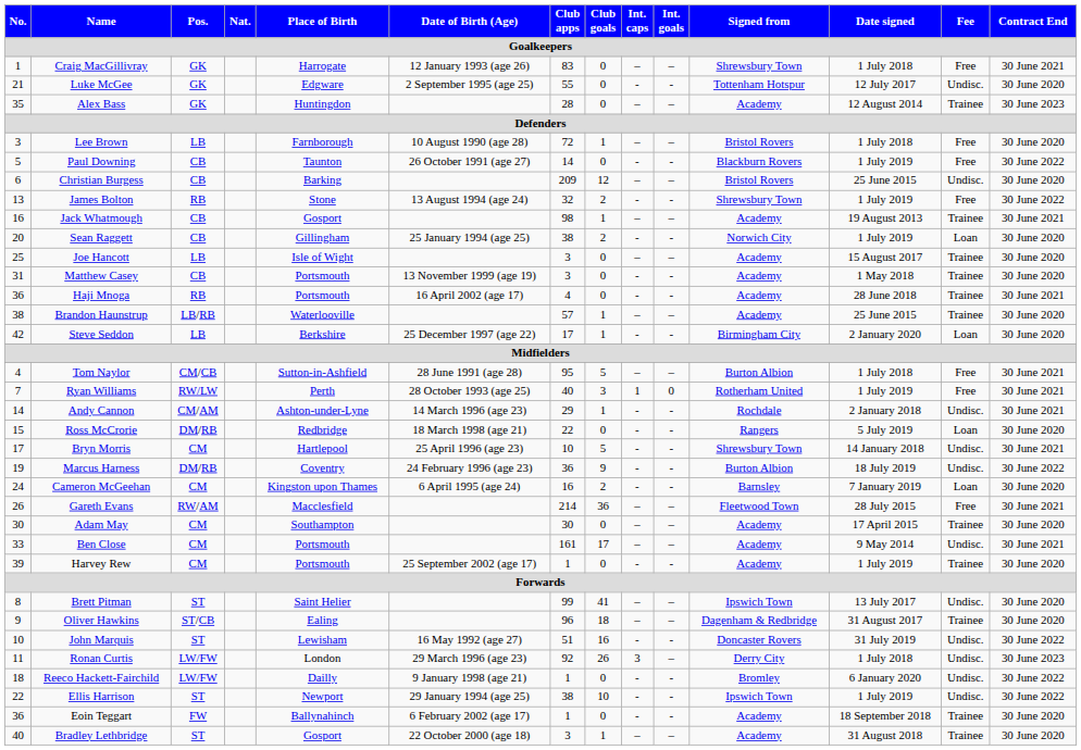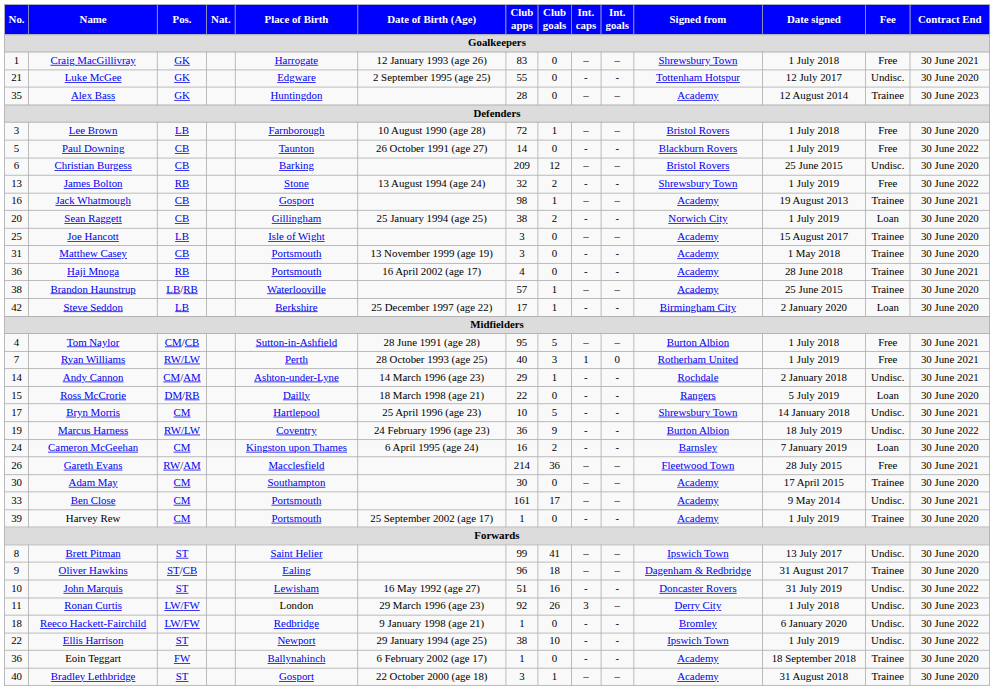 <table class="wikitable" style="text-align:center; font-size:87%; width:100%;">
 <tr>
 <th style="background:#0000FF; color:white; text-align:center;">No.</th>
 <th style="background:#0000FF; color:white; text-align:center;">Name</th>
 <th style="background:#0000FF; color:white; text-align:center;">Pos.</th>
 <th style="background:#0000FF; color:white; text-align:center;">Nat.</th>
 <th style="background:#0000FF; color:white; text-align:center;">Place of Birth</th>
 <th style="background:#0000FF; color:white; text-align:center;">Date of Birth (Age)</th>
 <th style="background:#0000FF; color:white; text-align:center;">Club<br>apps</th>
 <th style="background:#0000FF; color:white; text-align:center;">Club<br>goals</th>
 <th style="background:#0000FF; color:white; text-align:center;">Int.<br>caps</th>
 <th style="background:#0000FF; color:white; text-align:center;">Int.<br>goals</th>
 <th style="background:#0000FF; color:white; text-align:center;">Signed from</th>
 <th style="background:#0000FF; color:white; text-align:center;">Date signed</th>
 <th style="background:#0000FF; color:white; text-align:center;">Fee</th>
 <th style="background:#0000FF; color:white; text-align:center;">Contract End</th>
 </tr>
 <tr>
 <th colspan="14" style="background:#dcdcdc; text-align:center;">Goalkeepers</th>
 </tr>
 <tr>
 <td>1</td>
 <td><a href='#'>Craig MacGillivray</a></td>
 <td><a href='#'>GK</a></td>
 <td></td>
 <td><a href='#'>Harrogate</a></td>
 <td>12 January 1993 (age 26)</td>
 <td>83</td>
 <td>0</td>
 <td>–</td>
 <td>–</td>
 <td><a href='#'>Shrewsbury Town</a></td>
 <td>1 July 2018</td>
 <td>Free</td>
 <td>30 June 2021</td>
 </tr>
 <tr>
 <td>21</td>
 <td><a href='#'>Luke McGee</a></td>
 <td><a href='#'>GK</a></td>
 <td></td>
 <td><a href='#'>Edgware</a></td>
 <td>2 September 1995 (age 25)</td>
 <td>55</td>
 <td>0</td>
 <td>-</td>
 <td>-</td>
 <td><a href='#'>Tottenham Hotspur</a></td>
 <td>12 July 2017</td>
 <td>Undisc.</td>
 <td>30 June 2020</td>
 </tr>
 <tr>
 <td>35</td>
 <td><a href='#'>Alex Bass</a></td>
 <td><a href='#'>GK</a></td>
 <td></td>
 <td><a href='#'>Huntingdon</a></td>
 <td></td>
 <td>28</td>
 <td>0</td>
 <td>–</td>
 <td>–</td>
 <td><a href='#'>Academy</a></td>
 <td>12 August 2014</td>
 <td>Trainee</td>
 <td>30 June 2023</td>
 </tr>
 <tr>
 <th colspan="14" style="background:#dcdcdc; text-align:center;">Defenders</th>
 </tr>
 <tr>
 <td>3</td>
 <td><a href='#'>Lee Brown</a></td>
 <td><a href='#'>LB</a></td>
 <td></td>
 <td><a href='#'>Farnborough</a></td>
 <td>10 August 1990 (age 28)</td>
 <td>72</td>
 <td>1</td>
 <td>–</td>
 <td>–</td>
 <td><a href='#'>Bristol Rovers</a></td>
 <td>1 July 2018</td>
 <td>Free</td>
 <td>30 June 2020</td>
 </tr>
 <tr>
 <td>5</td>
 <td><a href='#'>Paul Downing</a></td>
 <td><a href='#'>CB</a></td>
 <td></td>
 <td><a href='#'>Taunton</a></td>
 <td>26 October 1991 (age 27)</td>
 <td>14</td>
 <td>0</td>
 <td>-</td>
 <td>-</td>
 <td><a href='#'>Blackburn Rovers</a></td>
 <td>1 July 2019</td>
 <td>Free</td>
 <td>30 June 2022</td>
 </tr>
 <tr>
 <td>6</td>
 <td><a href='#'>Christian Burgess</a></td>
 <td><a href='#'>CB</a></td>
 <td></td>
 <td><a href='#'>Barking</a></td>
 <td></td>
 <td>209</td>
 <td>12</td>
 <td>–</td>
 <td>–</td>
 <td><a href='#'>Bristol Rovers</a></td>
 <td>25 June 2015</td>
 <td>Undisc.</td>
 <td>30 June 2020</td>
 </tr>
 <tr>
 <td>13</td>
 <td><a href='#'>James Bolton</a></td>
 <td><a href='#'>RB</a></td>
 <td></td>
 <td><a href='#'>Stone</a></td>
 <td>13 August 1994 (age 24)</td>
 <td>32</td>
 <td>2</td>
 <td>-</td>
 <td>-</td>
 <td><a href='#'>Shrewsbury Town</a></td>
 <td>1 July 2019</td>
 <td>Free</td>
 <td>30 June 2022</td>
 </tr>
 <tr>
 <td>16</td>
 <td><a href='#'>Jack Whatmough</a></td>
 <td><a href='#'>CB</a></td>
 <td></td>
 <td><a href='#'>Gosport</a></td>
 <td></td>
 <td>98</td>
 <td>1</td>
 <td>–</td>
 <td>–</td>
 <td><a href='#'>Academy</a></td>
 <td>19 August 2013</td>
 <td>Trainee</td>
 <td>30 June 2021</td>
 </tr>
 <tr>
 <td>20</td>
 <td><a href='#'>Sean Raggett</a></td>
 <td><a href='#'>CB</a></td>
 <td></td>
 <td><a href='#'>Gillingham</a></td>
 <td>25 January 1994 (age 25)</td>
 <td>38</td>
 <td>2</td>
 <td>-</td>
 <td>-</td>
 <td><a href='#'>Norwich City</a></td>
 <td>1 July 2019</td>
 <td>Loan</td>
 <td>30 June 2020</td>
 </tr>
 <tr>
 <td>25</td>
 <td><a href='#'>Joe Hancott</a></td>
 <td><a href='#'>LB</a></td>
 <td></td>
 <td><a href='#'>Isle of Wight</a></td>
 <td></td>
 <td>3</td>
 <td>0</td>
 <td>–</td>
 <td>–</td>
 <td><a href='#'>Academy</a></td>
 <td>15 August 2017</td>
 <td>Trainee</td>
 <td>30 June 2020</td>
 </tr>
 <tr>
 <td>31</td>
 <td><a href='#'>Matthew Casey</a></td>
 <td><a href='#'>CB</a></td>
 <td></td>
 <td><a href='#'>Portsmouth</a></td>
 <td>13 November 1999 (age 19)</td>
 <td>3</td>
 <td>0</td>
 <td>-</td>
 <td>-</td>
 <td><a href='#'>Academy</a></td>
 <td>1 May 2018</td>
 <td>Trainee</td>
 <td>30 June 2020</td>
 </tr>
 <tr>
 <td>36</td>
 <td><a href='#'>Haji Mnoga</a></td>
 <td><a href='#'>RB</a></td>
 <td></td>
 <td><a href='#'>Portsmouth</a></td>
 <td>16 April 2002 (age 17)</td>
 <td>4</td>
 <td>0</td>
 <td>-</td>
 <td>-</td>
 <td><a href='#'>Academy</a></td>
 <td>28 June 2018</td>
 <td>Trainee</td>
 <td>30 June 2021</td>
 </tr>
 <tr>
 <td>38</td>
 <td><a href='#'>Brandon Haunstrup</a></td>
 <td><a href='#'>LB</a>/<a href='#'>RB</a></td>
 <td></td>
 <td><a href='#'>Waterlooville</a></td>
 <td></td>
 <td>57</td>
 <td>1</td>
 <td>–</td>
 <td>–</td>
 <td><a href='#'>Academy</a></td>
 <td>25 June 2015</td>
 <td>Trainee</td>
 <td>30 June 2020</td>
 </tr>
 <tr>
 <td>42</td>
 <td><a href='#'>Steve Seddon</a></td>
 <td><a href='#'>LB</a></td>
 <td></td>
 <td><a href='#'>Berkshire</a></td>
 <td>25 December 1997 (age 22)</td>
 <td>17</td>
 <td>1</td>
 <td>-</td>
 <td>-</td>
 <td><a href='#'>Birmingham City</a></td>
 <td>2 January 2020</td>
 <td>Loan</td>
 <td>30 June 2020</td>
 </tr>
 <tr>
 <th colspan="14" style="background:#dcdcdc; text-align:center;">Midfielders</th>
 </tr>
 <tr>
 <td>4</td>
 <td><a href='#'>Tom Naylor</a></td>
 <td><a href='#'>CM</a>/<a href='#'>CB</a></td>
 <td></td>
 <td><a href='#'>Sutton-in-Ashfield</a></td>
 <td>28 June 1991 (age 28)</td>
 <td>95</td>
 <td>5</td>
 <td>–</td>
 <td>–</td>
 <td><a href='#'>Burton Albion</a></td>
 <td>1 July 2018</td>
 <td>Free</td>
 <td>30 June 2021</td>
 </tr>
 <tr>
 <td>7</td>
 <td><a href='#'>Ryan Williams</a></td>
 <td><a href='#'>RW/LW</a></td>
 <td></td>
 <td><a href='#'>Perth</a></td>
 <td>28 October 1993 (age 25)</td>
 <td>40</td>
 <td>3</td>
 <td>1</td>
 <td>0</td>
 <td><a href='#'>Rotherham United</a></td>
 <td>1 July 2019</td>
 <td>Free</td>
 <td>30 June 2021</td>
 </tr>
 <tr>
 <td>14</td>
 <td><a href='#'>Andy Cannon</a></td>
 <td><a href='#'>CM</a>/<a href='#'>AM</a></td>
 <td></td>
 <td><a href='#'>Ashton-under-Lyne</a></td>
 <td>14 March 1996 (age 23)</td>
 <td>29</td>
 <td>1</td>
 <td>-</td>
 <td>-</td>
 <td><a href='#'>Rochdale</a></td>
 <td>2 January 2018</td>
 <td>Undisc.</td>
 <td>30 June 2021</td>
 </tr>
 <tr>
 <td>15</td>
 <td><a href='#'>Ross McCrorie</a></td>
 <td><a href='#'>DM</a>/<a href='#'>RB</a></td>
 <td></td>
-<td><a href='#'>Redbridge</a></td>
+<td><a href='#'>Dailly</a></td>
 <td>18 March 1998 (age 21)</td>
 <td>22</td>
 <td>0</td>
 <td>-</td>
 <td>-</td>
 <td><a href='#'>Rangers</a></td>
 <td>5 July 2019</td>
 <td>Loan</td>
 <td>30 June 2020</td>
 </tr>
 <tr>
 <td>17</td>
 <td><a href='#'>Bryn Morris</a></td>
 <td><a href='#'>CM</a></td>
 <td></td>
 <td><a href='#'>Hartlepool</a></td>
 <td>25 April 1996 (age 23)</td>
 <td>10</td>
 <td>5</td>
 <td>-</td>
 <td>-</td>
 <td><a href='#'>Shrewsbury Town</a></td>
 <td>14 January 2018</td>
 <td>Undisc.</td>
 <td>30 June 2021</td>
 </tr>
 <tr>
 <td>19</td>
 <td><a href='#'>Marcus Harness</a></td>
-<td><a href='#'>DM</a>/<a href='#'>RB</a></td>
+<td><a href='#'>RW/LW</a></td>
 <td></td>
 <td><a href='#'>Coventry</a></td>
 <td>24 February 1996 (age 23)</td>
 <td>36</td>
 <td>9</td>
 <td>-</td>
 <td>-</td>
 <td><a href='#'>Burton Albion</a></td>
 <td>18 July 2019</td>
 <td>Undisc.</td>
 <td>30 June 2022</td>
 </tr>
 <tr>
 <td>24</td>
 <td><a href='#'>Cameron McGeehan</a></td>
 <td><a href='#'>CM</a></td>
 <td></td>
 <td><a href='#'>Kingston upon Thames</a></td>
 <td>6 April 1995 (age 24)</td>
 <td>16</td>
 <td>2</td>
 <td>-</td>
 <td>-</td>
 <td><a href='#'>Barnsley</a></td>
 <td>7 January 2019</td>
 <td>Loan</td>
 <td>30 June 2020</td>
 </tr>
 <tr>
 <td>26</td>
 <td><a href='#'>Gareth Evans</a></td>
 <td><a href='#'>RW</a>/<a href='#'>AM</a></td>
 <td></td>
 <td><a href='#'>Macclesfield</a></td>
 <td></td>
 <td>214</td>
 <td>36</td>
 <td>–</td>
 <td>–</td>
 <td><a href='#'>Fleetwood Town</a></td>
 <td>28 July 2015</td>
 <td>Free</td>
 <td>30 June 2021</td>
 </tr>
 <tr>
 <td>30</td>
 <td><a href='#'>Adam May</a></td>
 <td><a href='#'>CM</a></td>
 <td></td>
 <td><a href='#'>Southampton</a></td>
 <td></td>
 <td>30</td>
 <td>0</td>
 <td>–</td>
 <td>–</td>
 <td><a href='#'>Academy</a></td>
 <td>17 April 2015</td>
 <td>Trainee</td>
 <td>30 June 2020</td>
 </tr>
 <tr>
 <td>33</td>
 <td><a href='#'>Ben Close</a></td>
 <td><a href='#'>CM</a></td>
 <td></td>
 <td><a href='#'>Portsmouth</a></td>
 <td></td>
 <td>161</td>
 <td>17</td>
 <td>–</td>
 <td>–</td>
 <td><a href='#'>Academy</a></td>
 <td>9 May 2014</td>
 <td>Undisc.</td>
 <td>30 June 2021</td>
 </tr>
 <tr>
 <td>39</td>
 <td>Harvey Rew</td>
 <td><a href='#'>CM</a></td>
 <td></td>
 <td><a href='#'>Portsmouth</a></td>
 <td>25 September 2002 (age 17)</td>
 <td>1</td>
 <td>0</td>
 <td>-</td>
 <td>-</td>
 <td><a href='#'>Academy</a></td>
 <td>1 July 2019</td>
 <td>Trainee</td>
 <td>30 June 2020</td>
 </tr>
 <tr>
 <th colspan="14" style="background:#dcdcdc; text-align=center;">Forwards</th>
 </tr>
 <tr>
 <td>8</td>
 <td><a href='#'>Brett Pitman</a></td>
 <td><a href='#'>ST</a></td>
 <td></td>
 <td><a href='#'>Saint Helier</a></td>
 <td></td>
 <td>99</td>
 <td>41</td>
 <td>–</td>
 <td>–</td>
 <td><a href='#'>Ipswich Town</a></td>
 <td>13 July 2017</td>
 <td>Undisc.</td>
 <td>30 June 2020</td>
 </tr>
 <tr>
 <td>9</td>
 <td><a href='#'>Oliver Hawkins</a></td>
 <td><a href='#'>ST</a>/<a href='#'>CB</a></td>
 <td></td>
 <td><a href='#'>Ealing</a></td>
 <td></td>
 <td>96</td>
 <td>18</td>
 <td>–</td>
 <td>–</td>
 <td><a href='#'>Dagenham & Redbridge</a></td>
 <td>31 August 2017</td>
 <td>Trainee</td>
 <td>30 June 2020</td>
 </tr>
 <tr>
 <td>10</td>
 <td><a href='#'>John Marquis</a></td>
 <td><a href='#'>ST</a></td>
 <td></td>
 <td><a href='#'>Lewisham</a></td>
 <td>16 May 1992 (age 27)</td>
 <td>51</td>
 <td>16</td>
 <td>-</td>
 <td>-</td>
 <td><a href='#'>Doncaster Rovers</a></td>
 <td>31 July 2019</td>
 <td>Undisc.</td>
 <td>30 June 2022</td>
 </tr>
 <tr>
 <td>11</td>
 <td><a href='#'>Ronan Curtis</a></td>
 <td><a href='#'>LW/</a><a href='#'>FW</a></td>
 <td></td>
 <td>London</td>
 <td>29 March 1996 (age 23)</td>
 <td>92</td>
 <td>26</td>
 <td>3</td>
 <td>–</td>
 <td><a href='#'>Derry City</a></td>
 <td>1 July 2018</td>
 <td>Undisc.</td>
 <td>30 June 2023</td>
 </tr>
 <tr>
 <td>18</td>
 <td><a href='#'>Reeco Hackett-Fairchild</a></td>
 <td><a href='#'>LW/</a><a href='#'>FW</a></td>
 <td></td>
-<td><a href='#'>Dailly</a></td>
+<td><a href='#'>Redbridge</a></td>
 <td>9 January 1998 (age 21)</td>
 <td>1</td>
 <td>0</td>
 <td>-</td>
 <td>-</td>
 <td><a href='#'>Bromley</a></td>
 <td>6 January 2020</td>
 <td>Undisc.</td>
 <td>30 June 2022</td>
 </tr>
 <tr>
 <td>22</td>
 <td><a href='#'>Ellis Harrison</a></td>
 <td><a href='#'>ST</a></td>
 <td></td>
 <td><a href='#'>Newport</a></td>
 <td>29 January 1994 (age 25)</td>
 <td>38</td>
 <td>10</td>
 <td>-</td>
 <td>-</td>
 <td><a href='#'>Ipswich Town</a></td>
 <td>1 July 2019</td>
 <td>Undisc.</td>
 <td>30 June 2022</td>
 </tr>
 <tr>
 <td>36</td>
 <td>Eoin Teggart</td>
 <td><a href='#'>FW</a></td>
 <td></td>
 <td><a href='#'>Ballynahinch</a></td>
 <td>6 February 2002 (age 17)</td>
 <td>1</td>
 <td>0</td>
 <td>-</td>
 <td>-</td>
 <td><a href='#'>Academy</a></td>
 <td>18 September 2018</td>
 <td>Trainee</td>
 <td>30 June 2020</td>
 </tr>
 <tr>
 <td>40</td>
 <td><a href='#'>Bradley Lethbridge</a></td>
 <td><a href='#'>ST</a></td>
 <td></td>
 <td><a href='#'>Gosport</a></td>
 <td>22 October 2000 (age 18)</td>
 <td>3</td>
 <td>1</td>
 <td>–</td>
 <td>–</td>
 <td><a href='#'>Academy</a></td>
 <td>31 August 2018</td>
 <td>Trainee</td>
 <td>30 June 2020</td>
 </tr>
 </table>
